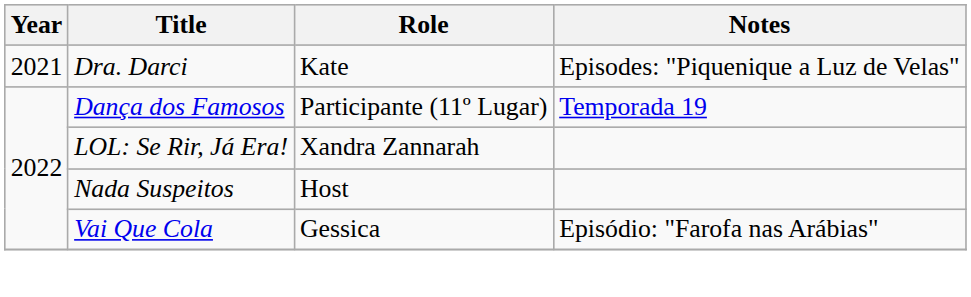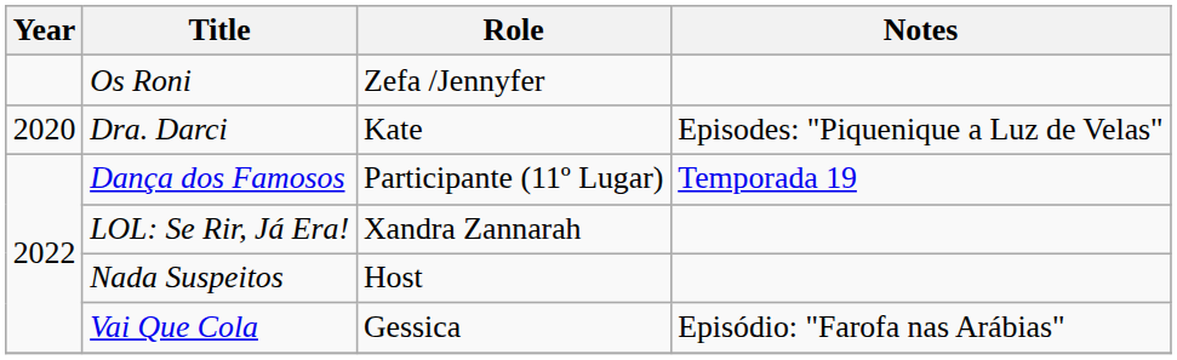 <table class="wikitable">
 <tr>
 <th>Year</th>
 <th>Title</th>
 <th>Role</th>
 <th>Notes</th>
 </tr>
 <tr>
-<td>2021</td>
+<td></td>
+<td><em>Os Roni</em></td>
+<td>Zefa /Jennyfer </td>
+<td></td>
+</tr>
+<tr>
+<td>2020</td>
 <td><em>Dra. Darci</em></td>
 <td>Kate</td>
 <td>Episodes: "Piquenique a Luz de Velas"</td>
 </tr>
 <tr>
 <td rowspan="4">2022</td>
 <td><em><a href='#'>Dança dos Famosos</a></em></td>
 <td>Participante (11º Lugar)</td>
 <td><a href='#'>Temporada 19</a></td>
 </tr>
 <tr>
 <td><em>LOL: Se Rir, Já Era!</em></td>
 <td>Xandra Zannarah</td>
 <td></td>
 </tr>
 <tr>
 <td><em>Nada Suspeitos</em></td>
 <td>Host</td>
 <td></td>
 </tr>
 <tr>
 <td><em><a href='#'>Vai Que Cola</a></em></td>
 <td>Gessica</td>
 <td>Episódio: "Farofa nas Arábias"</td>
 </tr>
 <tr>
 </tr>
 </table>
